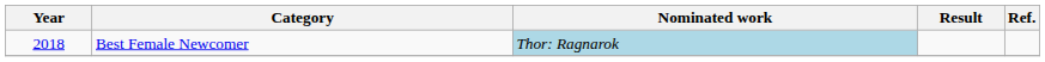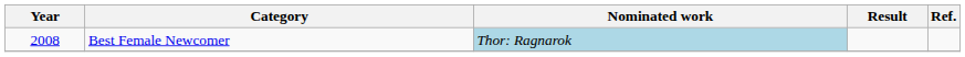 <table class=wikitable>
 <tr>
 <th scope="col" style="width:5em;">Year</th>
 <th scope="col" style="width:26em;">Category</th>
 <th scope="col" style="width:25em;">Nominated work</th>
 <th scope="col" style="width:5em;">Result</th>
 <th>Ref.</th>
 </tr>
 <tr>
-<td style="text-align:center;"><a href='#'>2018</a></td>
+<td style="text-align:center;"><a href='#'>2008</a></td>
 <td><a href='#'>Best Female Newcomer</a></td>
 <td style="background: lightblue;"><em>Thor: Ragnarok</em></td>
 <td></td>
 <td style="text-align: center;"></td>
 </tr>
 <tr>
 </tr>
 </table>
